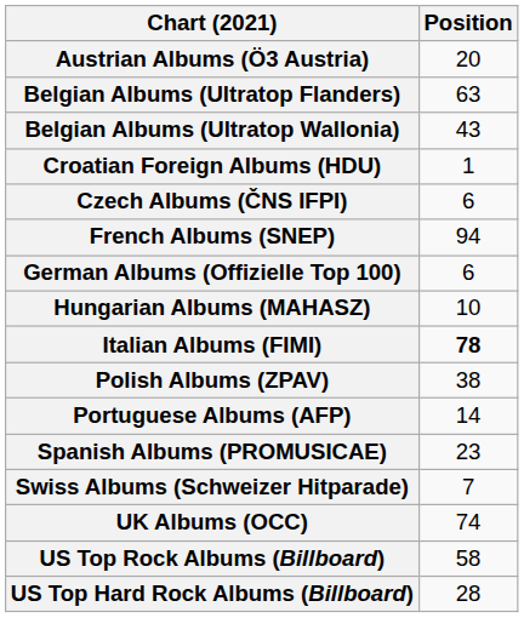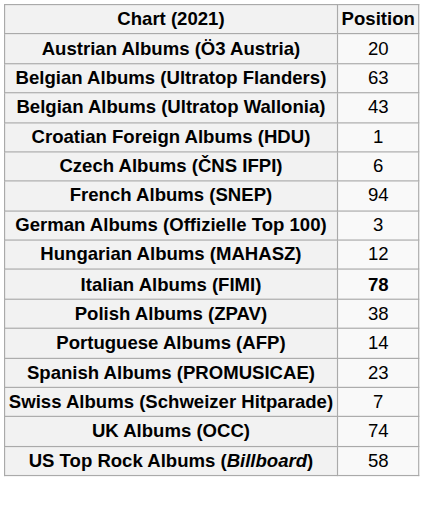 <table class="wikitable sortable plainrowheaders" style="text-align:center">
 <tr>
 <th scope="col">Chart (2021)</th>
 <th scope="col">Position</th>
 </tr>
 <tr>
 <th scope="row">Austrian Albums (Ö3 Austria)</th>
 <td>20</td>
 </tr>
 <tr>
 <th scope="row">Belgian Albums (Ultratop Flanders)</th>
 <td>63</td>
 </tr>
 <tr>
 <th scope="row">Belgian Albums (Ultratop Wallonia)</th>
 <td>43</td>
 </tr>
 <tr>
 <th scope="row">Croatian Foreign Albums (HDU)</th>
 <td>1</td>
 </tr>
 <tr>
 <th scope="row">Czech Albums (ČNS IFPI)</th>
 <td>6</td>
 </tr>
 <tr>
 <th scope="row">French Albums (SNEP)</th>
 <td>94</td>
 </tr>
 <tr>
 <th scope="row">German Albums (Offizielle Top 100)</th>
-<td>6</td>
+<td>3</td>
 </tr>
 <tr>
 <th scope="row">Hungarian Albums (MAHASZ)</th>
-<td>10</td>
+<td>12</td>
 </tr>
 <tr>
 <th scope="row">Italian Albums (FIMI)</th>
 <td><strong>78</strong></td>
 </tr>
 <tr>
 <th scope="row">Polish Albums (ZPAV)</th>
 <td>38</td>
 </tr>
 <tr>
 <th scope="row">Portuguese Albums (AFP)</th>
 <td>14</td>
 </tr>
 <tr>
 <th scope="row">Spanish Albums (PROMUSICAE)</th>
 <td>23</td>
 </tr>
 <tr>
 <th scope="row">Swiss Albums (Schweizer Hitparade)</th>
 <td>7</td>
 </tr>
 <tr>
 <th scope="row">UK Albums (OCC)</th>
 <td>74</td>
 </tr>
 <tr>
 <th scope="row">US Top Rock Albums (<em>Billboard</em>)</th>
 <td>58</td>
 </tr>
-<tr>
-<th scope="row">US Top Hard Rock Albums (<em>Billboard</em>)</th>
-<td>28</td>
-</tr>
 </table>
